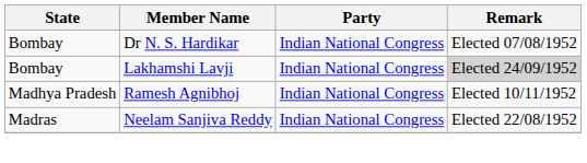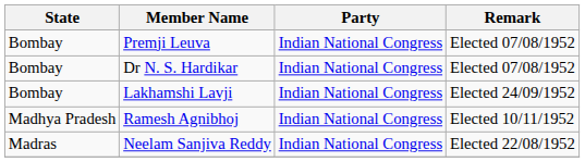 <table class="wikitable sortable">
 <tr>
 <th>State</th>
 <th>Member Name</th>
 <th>Party</th>
 <th>Remark</th>
+</tr>
+<tr>
+<td>Bombay</td>
+<td><a href='#'>Premji Leuva</a></td>
+<td bgcolor= ><a href='#'>Indian National Congress</a></td>
+<td>Elected 07/08/1952</td>
 </tr>
 <tr>
 <td>Bombay</td>
 <td>Dr <a href='#'>N. S. Hardikar</a></td>
 <td bgcolor= ><a href='#'>Indian National Congress</a></td>
 <td>Elected 07/08/1952</td>
 </tr>
 <tr>
 <td>Bombay</td>
 <td><a href='#'>Lakhamshi Lavji</a></td>
 <td bgcolor= ><a href='#'>Indian National Congress</a></td>
-<td style="background: lightgrey;">Elected 24/09/1952</td>
+<td>Elected 24/09/1952</td>
 </tr>
 <tr>
 <td>Madhya Pradesh</td>
 <td><a href='#'>Ramesh Agnibhoj</a></td>
 <td bgcolor= ><a href='#'>Indian National Congress</a></td>
 <td>Elected 10/11/1952</td>
 </tr>
 <tr>
 <td>Madras</td>
 <td><a href='#'>Neelam Sanjiva Reddy</a></td>
 <td bgcolor= ><a href='#'>Indian National Congress</a></td>
 <td>Elected 22/08/1952</td>
 </tr>
 <tr>
 </tr>
 </table>
